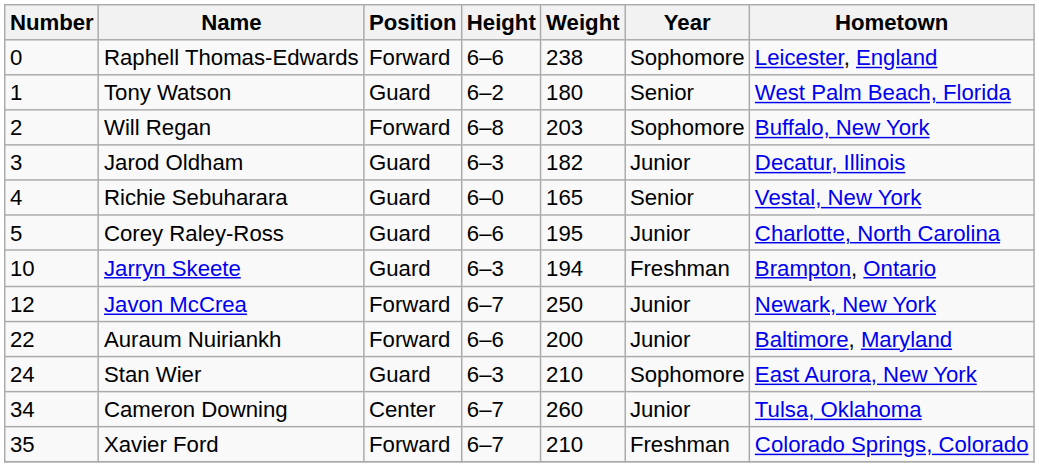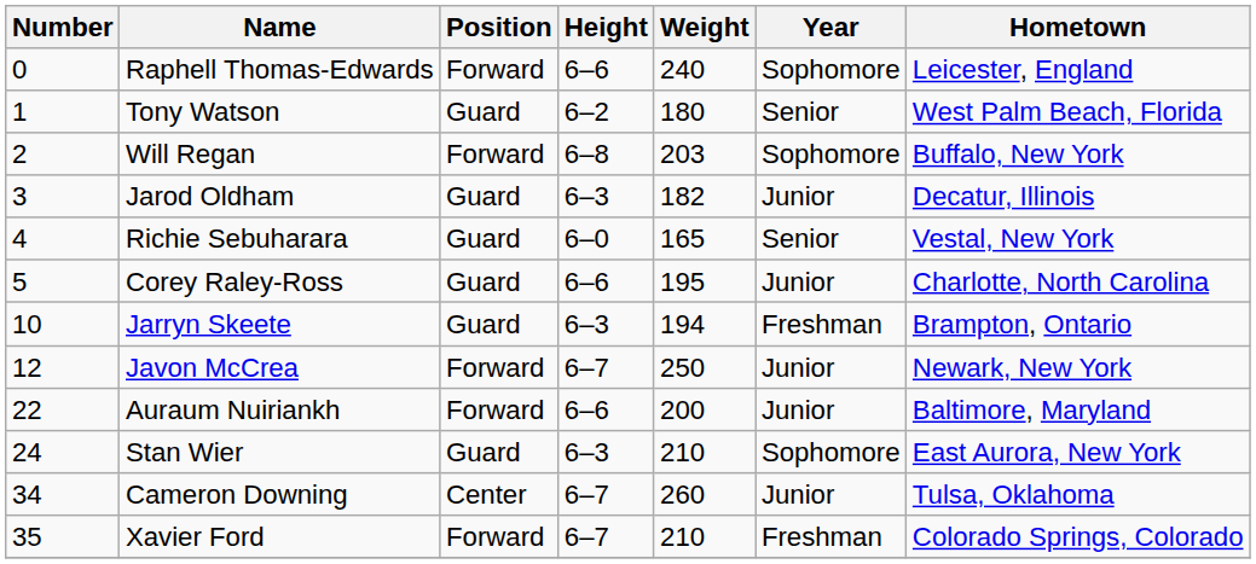 <table class="wikitable" style="font-size: 95%;">
 <tr>
 <th>Number</th>
 <th>Name</th>
 <th>Position</th>
 <th>Height</th>
 <th>Weight</th>
 <th>Year</th>
 <th>Hometown</th>
 </tr>
 <tr>
 <td>0</td>
 <td>Raphell Thomas-Edwards</td>
 <td>Forward</td>
 <td>6–6</td>
-<td>238</td>
+<td>240</td>
 <td>Sophomore</td>
 <td><a href='#'>Leicester</a>, <a href='#'>England</a></td>
 </tr>
 <tr>
 <td>1</td>
 <td>Tony Watson</td>
 <td>Guard</td>
 <td>6–2</td>
 <td>180</td>
 <td>Senior</td>
 <td><a href='#'>West Palm Beach, Florida</a></td>
 </tr>
 <tr>
 <td>2</td>
 <td>Will Regan</td>
 <td>Forward</td>
 <td>6–8</td>
 <td>203</td>
 <td>Sophomore</td>
 <td><a href='#'>Buffalo, New York</a></td>
 </tr>
 <tr>
 <td>3</td>
 <td>Jarod Oldham</td>
 <td>Guard</td>
 <td>6–3</td>
 <td>182</td>
 <td>Junior</td>
 <td><a href='#'>Decatur, Illinois</a></td>
 </tr>
 <tr>
 <td>4</td>
 <td>Richie Sebuharara</td>
 <td>Guard</td>
 <td>6–0</td>
 <td>165</td>
 <td>Senior</td>
 <td><a href='#'>Vestal, New York</a></td>
 </tr>
 <tr>
 <td>5</td>
 <td>Corey Raley-Ross</td>
 <td>Guard</td>
 <td>6–6</td>
 <td>195</td>
 <td>Junior</td>
 <td><a href='#'>Charlotte, North Carolina</a></td>
 </tr>
 <tr>
 <td>10</td>
 <td><a href='#'>Jarryn Skeete</a></td>
 <td>Guard</td>
 <td>6–3</td>
 <td>194</td>
 <td>Freshman</td>
 <td><a href='#'>Brampton</a>, <a href='#'>Ontario</a></td>
 </tr>
 <tr>
 <td>12</td>
 <td><a href='#'>Javon McCrea</a></td>
 <td>Forward</td>
 <td>6–7</td>
 <td>250</td>
 <td>Junior</td>
 <td><a href='#'>Newark, New York</a></td>
 </tr>
 <tr>
 <td>22</td>
 <td>Auraum Nuiriankh</td>
 <td>Forward</td>
 <td>6–6</td>
 <td>200</td>
 <td>Junior</td>
 <td><a href='#'>Baltimore</a>, <a href='#'>Maryland</a></td>
 </tr>
 <tr>
 <td>24</td>
 <td>Stan Wier</td>
 <td>Guard</td>
 <td>6–3</td>
 <td>210</td>
 <td>Sophomore</td>
 <td><a href='#'>East Aurora, New York</a></td>
 </tr>
 <tr>
 <td>34</td>
 <td>Cameron Downing</td>
 <td>Center</td>
 <td>6–7</td>
 <td>260</td>
 <td>Junior</td>
 <td><a href='#'>Tulsa, Oklahoma</a></td>
 </tr>
 <tr>
 <td>35</td>
 <td>Xavier Ford</td>
 <td>Forward</td>
 <td>6–7</td>
 <td>210</td>
 <td>Freshman</td>
 <td><a href='#'>Colorado Springs, Colorado</a></td>
 </tr>
 <tr>
 </tr>
 </table>
